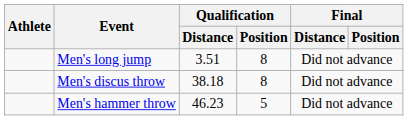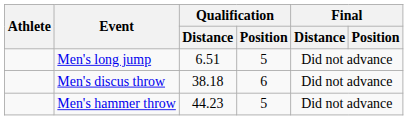 <table class="wikitable sortable" style=text-align:center>
 <tr>
 <th rowspan=2>Athlete</th>
 <th rowspan=2>Event</th>
 <th colspan=2>Qualification</th>
 <th colspan=2>Final</th>
 </tr>
 <tr>
 <th>Distance</th>
 <th>Position</th>
 <th>Distance</th>
 <th>Position</th>
 </tr>
 <tr>
 <td align=left></td>
 <td align=left><a href='#'>Men's long jump</a></td>
-<td>3.51</td>
-<td>8</td>
+<td>6.51</td>
+<td>5</td>
 <td colspan=2>Did not advance</td>
 </tr>
 <tr>
 <td align=left></td>
 <td align=left><a href='#'>Men's discus throw</a></td>
 <td>38.18</td>
-<td>8</td>
+<td>6</td>
 <td colspan=2>Did not advance</td>
 </tr>
 <tr>
 <td align=left></td>
 <td align=left><a href='#'>Men's hammer throw</a></td>
-<td>46.23</td>
+<td>44.23</td>
 <td>5</td>
 <td colspan=2>Did not advance</td>
 </tr>
 </table>
